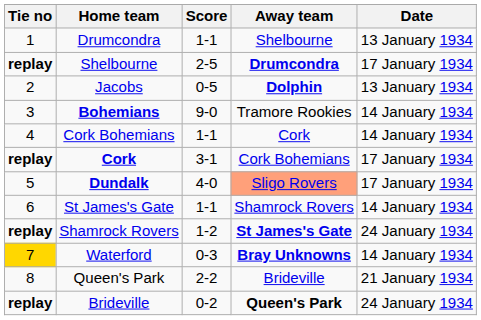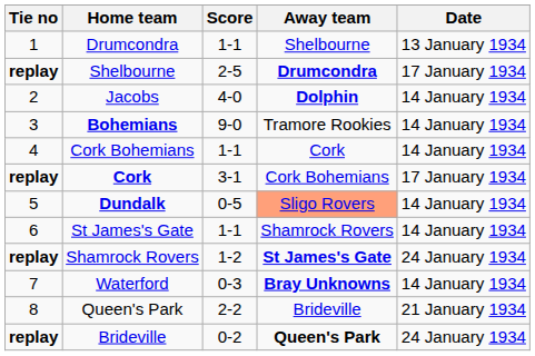 <table class="wikitable" style="text-align: center">
 <tr>
 </tr>
 <tr>
 <th>Tie no</th>
 <th>Home team</th>
 <th>Score</th>
 <th>Away team</th>
 <th>Date</th>
 </tr>
 <tr>
 <td>1</td>
 <td><a href='#'>Drumcondra</a></td>
 <td>1-1</td>
 <td><a href='#'>Shelbourne</a></td>
 <td>13 January <a href='#'>1934</a></td>
 </tr>
 <tr>
 <td><strong>replay</strong></td>
 <td><a href='#'>Shelbourne</a></td>
 <td>2-5</td>
 <td><strong><a href='#'>Drumcondra</a></strong></td>
 <td>17 January <a href='#'>1934</a></td>
 </tr>
 <tr>
 <td>2</td>
 <td><a href='#'>Jacobs</a></td>
-<td>0-5</td>
+<td>4-0</td>
 <td><strong><a href='#'>Dolphin</a></strong></td>
-<td>13 January <a href='#'>1934</a></td>
+<td>14 January <a href='#'>1934</a></td>
 </tr>
 <tr>
 <td>3</td>
 <td><strong><a href='#'>Bohemians</a></strong></td>
 <td>9-0</td>
 <td>Tramore Rookies</td>
 <td>14 January <a href='#'>1934</a></td>
 </tr>
 <tr>
 <td>4</td>
 <td><a href='#'>Cork Bohemians</a></td>
 <td>1-1</td>
 <td><a href='#'>Cork</a></td>
 <td>14 January <a href='#'>1934</a></td>
 </tr>
 <tr>
 <td><strong>replay</strong></td>
 <td><strong><a href='#'>Cork</a></strong></td>
 <td>3-1</td>
 <td><a href='#'>Cork Bohemians</a></td>
 <td>17 January <a href='#'>1934</a></td>
 </tr>
 <tr>
 <td>5</td>
 <td><strong><a href='#'>Dundalk</a></strong></td>
-<td>4-0</td>
+<td>0-5</td>
 <td style="background: lightsalmon;"><a href='#'>Sligo Rovers</a></td>
-<td>17 January <a href='#'>1934</a></td>
+<td>14 January <a href='#'>1934</a></td>
 </tr>
 <tr>
 <td>6</td>
 <td><a href='#'>St James's Gate</a></td>
 <td>1-1</td>
 <td><a href='#'>Shamrock Rovers</a></td>
 <td>14 January <a href='#'>1934</a></td>
 </tr>
 <tr>
 <td><strong>replay</strong></td>
 <td><a href='#'>Shamrock Rovers</a></td>
 <td>1-2</td>
 <td><strong><a href='#'>St James's Gate</a></strong></td>
 <td>24 January <a href='#'>1934</a></td>
 </tr>
 <tr>
-<td style="background: gold;">7</td>
+<td>7</td>
 <td><a href='#'>Waterford</a></td>
 <td>0-3</td>
 <td><strong><a href='#'>Bray Unknowns</a></strong></td>
 <td>14 January <a href='#'>1934</a></td>
 </tr>
 <tr>
 <td>8</td>
 <td>Queen's Park</td>
 <td>2-2</td>
 <td><a href='#'>Brideville</a></td>
 <td>21 January <a href='#'>1934</a></td>
 </tr>
 <tr>
 <td><strong>replay</strong></td>
 <td><a href='#'>Brideville</a></td>
 <td>0-2</td>
 <td><strong>Queen's Park</strong></td>
 <td>24 January <a href='#'>1934</a></td>
 </tr>
 </table>
